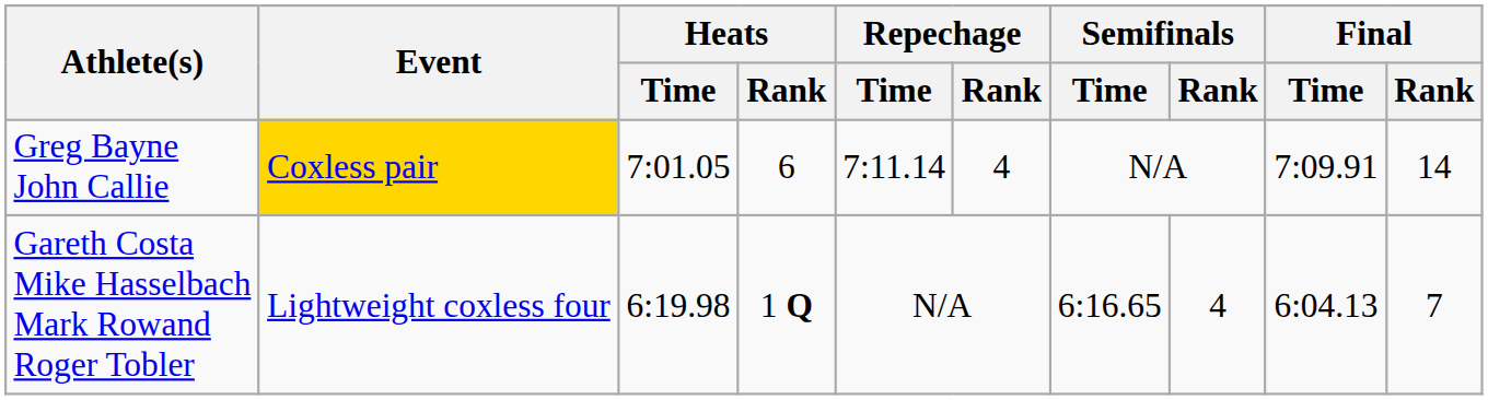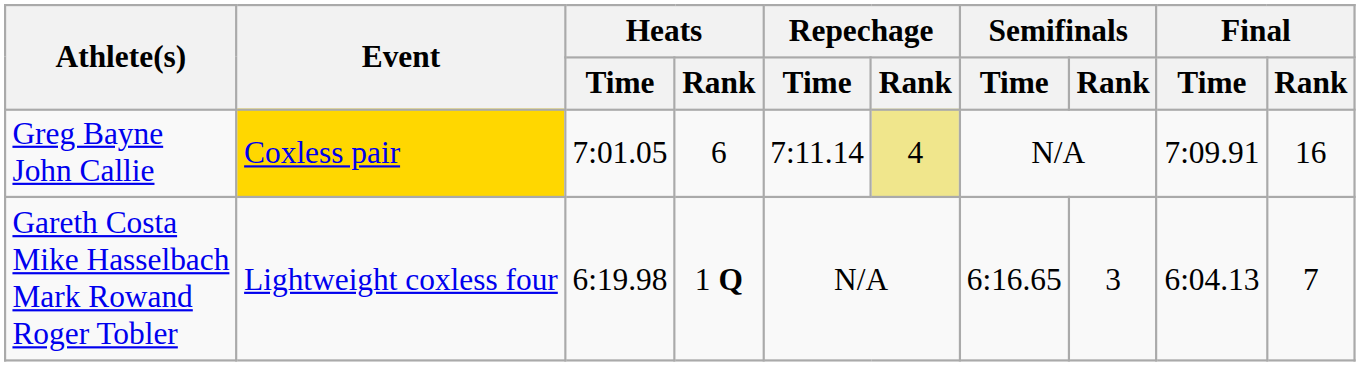 <table class="wikitable" style="font-size:90%">
 <tr>
 <th rowspan="2">Athlete(s)</th>
 <th rowspan="2">Event</th>
 <th colspan="2">Heats</th>
 <th colspan="2">Repechage</th>
 <th colspan="2">Semifinals</th>
 <th colspan="2">Final</th>
 </tr>
 <tr>
 <th>Time</th>
 <th>Rank</th>
 <th>Time</th>
 <th>Rank</th>
 <th>Time</th>
 <th>Rank</th>
 <th>Time</th>
 <th>Rank</th>
 </tr>
 <tr>
 <td><a href='#'>Greg Bayne</a><br><a href='#'>John Callie</a></td>
 <td style="background: gold;"><a href='#'>Coxless pair</a></td>
 <td align=center>7:01.05</td>
 <td align=center>6</td>
 <td align=center>7:11.14</td>
-<td align=center>4</td>
+<td align=center style="background: khaki;">4</td>
 <td align=center colspan=2>N/A</td>
 <td align=center>7:09.91</td>
-<td align=center>14</td>
+<td align=center>16</td>
 </tr>
 <tr>
 <td><a href='#'>Gareth Costa</a><br><a href='#'>Mike Hasselbach</a><br><a href='#'>Mark Rowand</a><br><a href='#'>Roger Tobler</a></td>
 <td><a href='#'>Lightweight coxless four</a></td>
 <td align=center>6:19.98</td>
 <td align=center>1 <strong>Q</strong></td>
 <td align=center colspan=2>N/A</td>
 <td align=center>6:16.65</td>
-<td align=center>4</td>
+<td align=center>3</td>
 <td align=center>6:04.13</td>
 <td align=center>7</td>
 </tr>
 </table>
